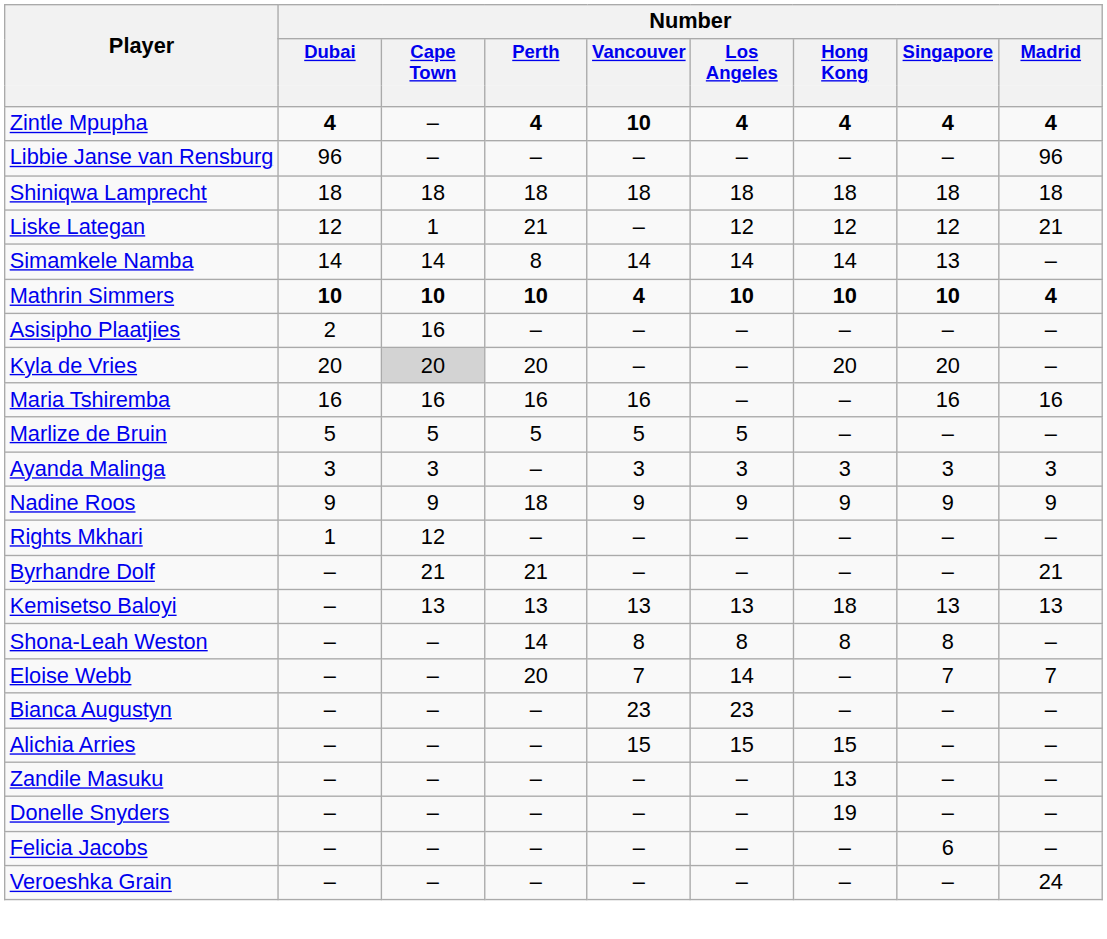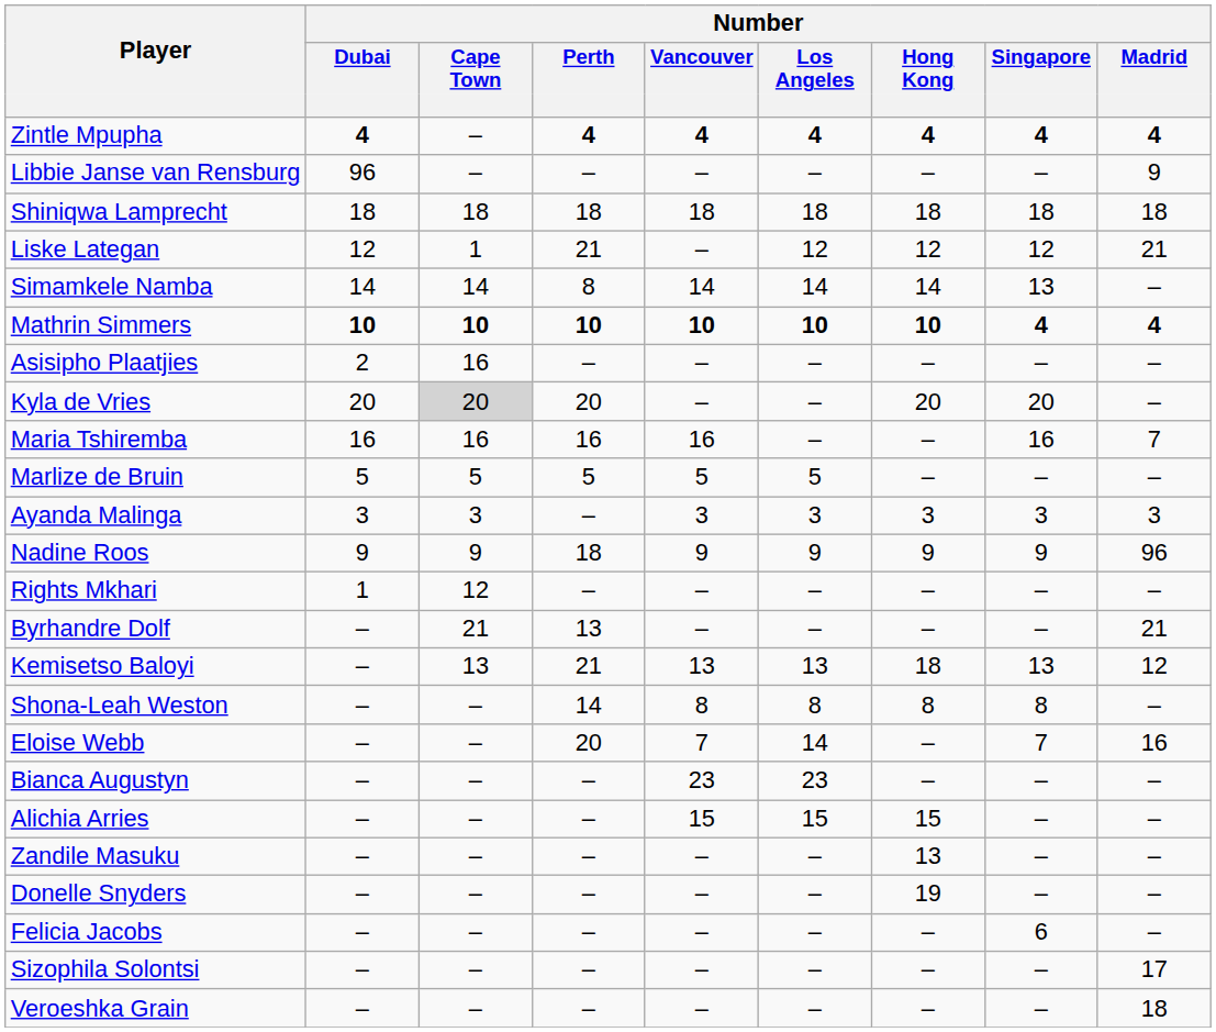 <table class="wikitable sortable" style="text-align:center;">
 <tr>
 <th rowspan="2" style="border-bottom:0px;">Player</th>
 <th colspan="8">Number</th>
 </tr>
 <tr>
 <th valign="top" style="width:5.2em; border-bottom:0px; padding:2px; font-size:85%;"><a href='#'>Dubai</a></th>
 <th valign="top" style="width:5.2em; border-bottom:0px; padding:2px; font-size:85%;"><a href='#'>Cape Town</a></th>
 <th valign="top" style="width:5.2em; border-bottom:0px; padding:2px; font-size:85%;"><a href='#'>Perth</a></th>
 <th valign="top" style="width:5.2em; border-bottom:0px; padding:2px; font-size:85%;"><a href='#'>Vancouver</a></th>
 <th valign="top" style="width:5.2em; border-bottom:0px; padding:2px; font-size:85%;"><a href='#'>Los Angeles</a></th>
 <th valign="top" style="width:5.2em; border-bottom:0px; padding:2px; font-size:85%;"><a href='#'>Hong Kong</a></th>
 <th valign="top" style="width:5.2em; border-bottom:0px; padding:2px; font-size:85%;"><a href='#'>Singapore</a></th>
 <th valign="top" style="width:5.2em; border-bottom:0px; padding:2px; font-size:85%;"><a href='#'>Madrid</a></th>
 </tr>
 <tr style="line-height:8px;">
 <th style="border-top:0px;"> </th>
 <th data-sort-type="number" style="border-top:0px;"></th>
 <th data-sort-type="number" style="border-top:0px;"></th>
 <th data-sort-type="number" style="border-top:0px;"></th>
 <th data-sort-type="number" style="border-top:0px;"></th>
 <th data-sort-type="number" style="border-top:0px;"></th>
 <th data-sort-type="number" style="border-top:0px;"></th>
 <th data-sort-type="number" style="border-top:0px;"></th>
 <th data-sort-type="number" style="border-top:0px;"></th>
 </tr>
 <tr>
 <td align="left"><a href='#'>Zintle Mpupha</a></td>
 <td><strong>4</strong></td>
 <td>–</td>
 <td><strong>4</strong></td>
-<td><strong>10</strong></td>
+<td><strong>4</strong></td>
 <td><strong>4</strong></td>
 <td><strong>4</strong></td>
 <td><strong>4</strong></td>
 <td><strong>4</strong></td>
 </tr>
 <tr>
 <td align="left"><a href='#'>Libbie Janse van Rensburg</a></td>
 <td>96</td>
 <td>–</td>
 <td>–</td>
 <td>–</td>
 <td>–</td>
 <td>–</td>
 <td>–</td>
-<td>96</td>
+<td>9</td>
 </tr>
 <tr>
 <td align="left"><a href='#'>Shiniqwa Lamprecht</a></td>
 <td>18</td>
 <td>18</td>
 <td>18</td>
 <td>18</td>
 <td>18</td>
 <td>18</td>
 <td>18</td>
 <td>18</td>
 </tr>
 <tr>
 <td align="left"><a href='#'>Liske Lategan</a></td>
 <td>12</td>
 <td>1</td>
 <td>21</td>
 <td>–</td>
 <td>12</td>
 <td>12</td>
 <td>12</td>
 <td>21</td>
 </tr>
 <tr>
 <td align="left"><a href='#'>Simamkele Namba</a></td>
 <td>14</td>
 <td>14</td>
 <td>8</td>
 <td>14</td>
 <td>14</td>
 <td>14</td>
 <td>13</td>
 <td>–</td>
 </tr>
 <tr>
 <td align="left"><a href='#'>Mathrin Simmers</a></td>
 <td><strong>10</strong></td>
 <td><strong>10</strong></td>
 <td><strong>10</strong></td>
-<td><strong>4</strong></td>
 <td><strong>10</strong></td>
 <td><strong>10</strong></td>
 <td><strong>10</strong></td>
+<td><strong>4</strong></td>
 <td><strong>4</strong></td>
 </tr>
 <tr>
 <td align="left"><a href='#'>Asisipho Plaatjies</a></td>
 <td>2</td>
 <td>16</td>
 <td>–</td>
 <td>–</td>
 <td>–</td>
 <td>–</td>
 <td>–</td>
 <td>–</td>
 </tr>
 <tr>
 <td align="left"><a href='#'>Kyla de Vries</a></td>
 <td>20</td>
 <td style="background: lightgrey;">20</td>
 <td>20</td>
 <td>–</td>
 <td>–</td>
 <td>20</td>
 <td>20</td>
 <td>–</td>
 </tr>
 <tr>
 <td align="left"><a href='#'>Maria Tshiremba</a></td>
 <td>16</td>
 <td>16</td>
 <td>16</td>
 <td>16</td>
 <td>–</td>
 <td>–</td>
 <td>16</td>
-<td>16</td>
+<td>7</td>
 </tr>
 <tr>
 <td align="left"><a href='#'>Marlize de Bruin</a></td>
 <td>5</td>
 <td>5</td>
 <td>5</td>
 <td>5</td>
 <td>5</td>
 <td>–</td>
 <td>–</td>
 <td>–</td>
 </tr>
 <tr>
 <td align="left"><a href='#'>Ayanda Malinga</a></td>
 <td>3</td>
 <td>3</td>
 <td>–</td>
 <td>3</td>
 <td>3</td>
 <td>3</td>
 <td>3</td>
 <td>3</td>
 </tr>
 <tr>
 <td align="left"><a href='#'>Nadine Roos</a></td>
 <td>9</td>
 <td>9</td>
 <td>18</td>
 <td>9</td>
 <td>9</td>
 <td>9</td>
 <td>9</td>
-<td>9</td>
+<td>96</td>
 </tr>
 <tr>
 <td align="left"><a href='#'>Rights Mkhari</a></td>
 <td>1</td>
 <td>12</td>
 <td>–</td>
 <td>–</td>
 <td>–</td>
 <td>–</td>
 <td>–</td>
 <td>–</td>
 </tr>
 <tr>
 <td align="left"><a href='#'>Byrhandre Dolf</a></td>
 <td>–</td>
 <td>21</td>
-<td>21</td>
+<td>13</td>
 <td>–</td>
 <td>–</td>
 <td>–</td>
 <td>–</td>
 <td>21</td>
 </tr>
 <tr>
 <td align="left"><a href='#'>Kemisetso Baloyi</a></td>
 <td>–</td>
 <td>13</td>
-<td>13</td>
+<td>21</td>
 <td>13</td>
 <td>13</td>
 <td>18</td>
 <td>13</td>
-<td>13</td>
+<td>12</td>
 </tr>
 <tr>
 <td align="left"><a href='#'>Shona-Leah Weston</a></td>
 <td>–</td>
 <td>–</td>
 <td>14</td>
 <td>8</td>
 <td>8</td>
 <td>8</td>
 <td>8</td>
 <td>–</td>
 </tr>
 <tr>
 <td align="left"><a href='#'>Eloise Webb</a></td>
 <td>–</td>
 <td>–</td>
 <td>20</td>
 <td>7</td>
 <td>14</td>
 <td>–</td>
 <td>7</td>
-<td>7</td>
+<td>16</td>
 </tr>
 <tr>
 <td align="left"><a href='#'>Bianca Augustyn</a></td>
 <td>–</td>
 <td>–</td>
 <td>–</td>
 <td>23</td>
 <td>23</td>
 <td>–</td>
 <td>–</td>
 <td>–</td>
 </tr>
 <tr>
 <td align="left"><a href='#'>Alichia Arries</a></td>
 <td>–</td>
 <td>–</td>
 <td>–</td>
 <td>15</td>
 <td>15</td>
 <td>15</td>
 <td>–</td>
 <td>–</td>
 </tr>
 <tr>
 <td align="left"><a href='#'>Zandile Masuku</a></td>
 <td>–</td>
 <td>–</td>
 <td>–</td>
 <td>–</td>
 <td>–</td>
 <td>13</td>
 <td>–</td>
 <td>–</td>
 </tr>
 <tr>
 <td align="left"><a href='#'>Donelle Snyders</a></td>
 <td>–</td>
 <td>–</td>
 <td>–</td>
 <td>–</td>
 <td>–</td>
 <td>19</td>
 <td>–</td>
 <td>–</td>
 </tr>
 <tr>
 <td align="left"><a href='#'>Felicia Jacobs</a></td>
 <td>–</td>
 <td>–</td>
 <td>–</td>
 <td>–</td>
 <td>–</td>
 <td>–</td>
 <td>6</td>
 <td>–</td>
 </tr>
 <tr>
+<td align="left"><a href='#'>Sizophila Solontsi</a></td>
+<td>–</td>
+<td>–</td>
+<td>–</td>
+<td>–</td>
+<td>–</td>
+<td>–</td>
+<td>–</td>
+<td>17</td>
+</tr>
+<tr>
 <td align="left"><a href='#'>Veroeshka Grain</a></td>
 <td>–</td>
 <td>–</td>
 <td>–</td>
 <td>–</td>
 <td>–</td>
 <td>–</td>
 <td>–</td>
-<td>24</td>
+<td>18</td>
 </tr>
 </table>
